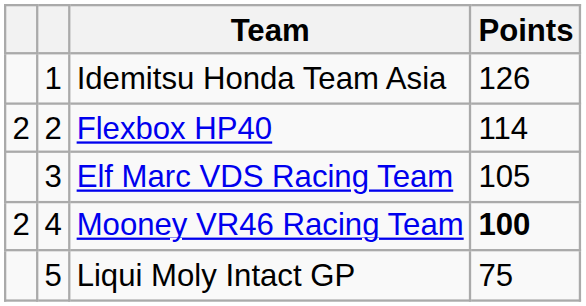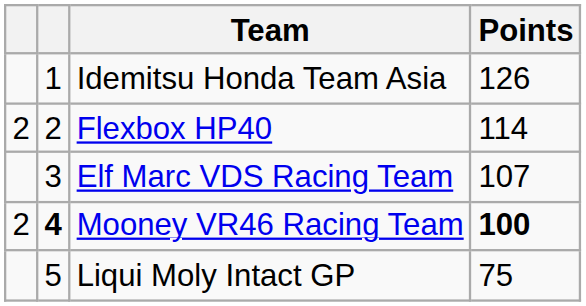 <table class="wikitable" style="font-size: 85%;">
 <tr>
 <th></th>
 <th></th>
 <th>Team</th>
 <th>Points</th>
 </tr>
 <tr>
 <td></td>
 <td align=center>1</td>
 <td> Idemitsu Honda Team Asia</td>
 <td align=left>126</td>
 </tr>
 <tr>
 <td> 2</td>
 <td align=center>2</td>
 <td> <a href='#'>Flexbox HP40</a></td>
 <td align=left>114</td>
 </tr>
 <tr>
 <td></td>
 <td align=center>3</td>
 <td> <a href='#'>Elf Marc VDS Racing Team</a></td>
-<td align=left>105</td>
+<td align=left>107</td>
 </tr>
 <tr>
 <td> 2</td>
-<td align=center>4</td>
+<td align=center><strong>4</strong></td>
 <td> <a href='#'>Mooney VR46 Racing Team</a></td>
 <td align=left><strong>100</strong></td>
 </tr>
 <tr>
 <td></td>
 <td align=center>5</td>
 <td> Liqui Moly Intact GP</td>
 <td align=left>75</td>
 </tr>
 </table>
